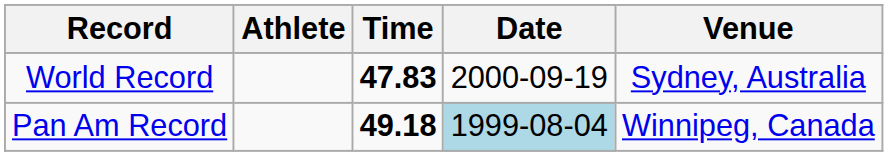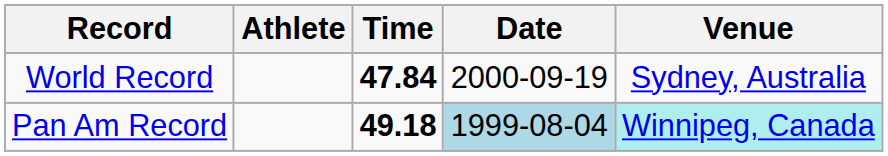 <table class="wikitable" style="text-align:center;">
 <tr>
 <th>Record</th>
 <th>Athlete</th>
 <th>Time</th>
 <th>Date</th>
 <th>Venue</th>
 </tr>
 <tr>
 <td><a href='#'>World Record</a></td>
 <td></td>
-<td><strong>47.83</strong></td>
+<td><strong>47.84</strong></td>
 <td>2000-09-19</td>
 <td> <a href='#'>Sydney, Australia</a></td>
 </tr>
 <tr>
 <td><a href='#'>Pan Am Record</a></td>
 <td></td>
 <td><strong>49.18</strong></td>
 <td style="background: lightblue;">1999-08-04</td>
-<td> <a href='#'>Winnipeg, Canada</a></td>
+<td style="background: paleturquoise;"> <a href='#'>Winnipeg, Canada</a></td>
 </tr>
 </table>
